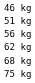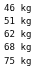 <table>
 <tr>
 <td>46 kg</td>
 <td></td>
 <td></td>
 <td></td>
 </tr>
 <tr>
 <td>51 kg</td>
-<td></td>
-<td></td>
-<td></td>
-</tr>
-<tr>
-<td>56 kg</td>
 <td></td>
 <td></td>
 <td></td>
 </tr>
 <tr>
 <td>62 kg</td>
 <td></td>
 <td></td>
 <td></td>
 </tr>
 <tr>
 <td>68 kg</td>
 <td></td>
 <td></td>
 <td></td>
 </tr>
 <tr>
 <td>75 kg</td>
 <td></td>
 <td></td>
 <td></td>
 </tr>
 </table>
